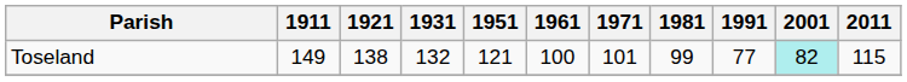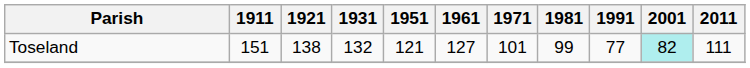 <table class="wikitable" style="text-align:center;font-size: 9pt">
 <tr>
 <th width="150">Parish<br></th>
 <th width="30">1911<br></th>
 <th width="30">1921<br></th>
 <th width="30">1931<br></th>
 <th width="30">1951<br></th>
 <th width="30">1961<br></th>
 <th width="30">1971<br></th>
 <th width="30">1981<br></th>
 <th width="30">1991<br></th>
 <th width="30">2001<br></th>
 <th width="30">2011<br></th>
 </tr>
 <tr>
 <td align=left>Toseland</td>
-<td align="center">149</td>
+<td align="center">151</td>
 <td align="center">138</td>
 <td align="center">132</td>
 <td align="center">121</td>
-<td align="center">100</td>
+<td align="center">127</td>
 <td align="center">101</td>
 <td align="center">99</td>
 <td align="center">77</td>
 <td align="center" style="background: paleturquoise;">82</td>
-<td align="center">115</td>
+<td align="center">111</td>
 </tr>
 <tr>
 </tr>
 </table>
